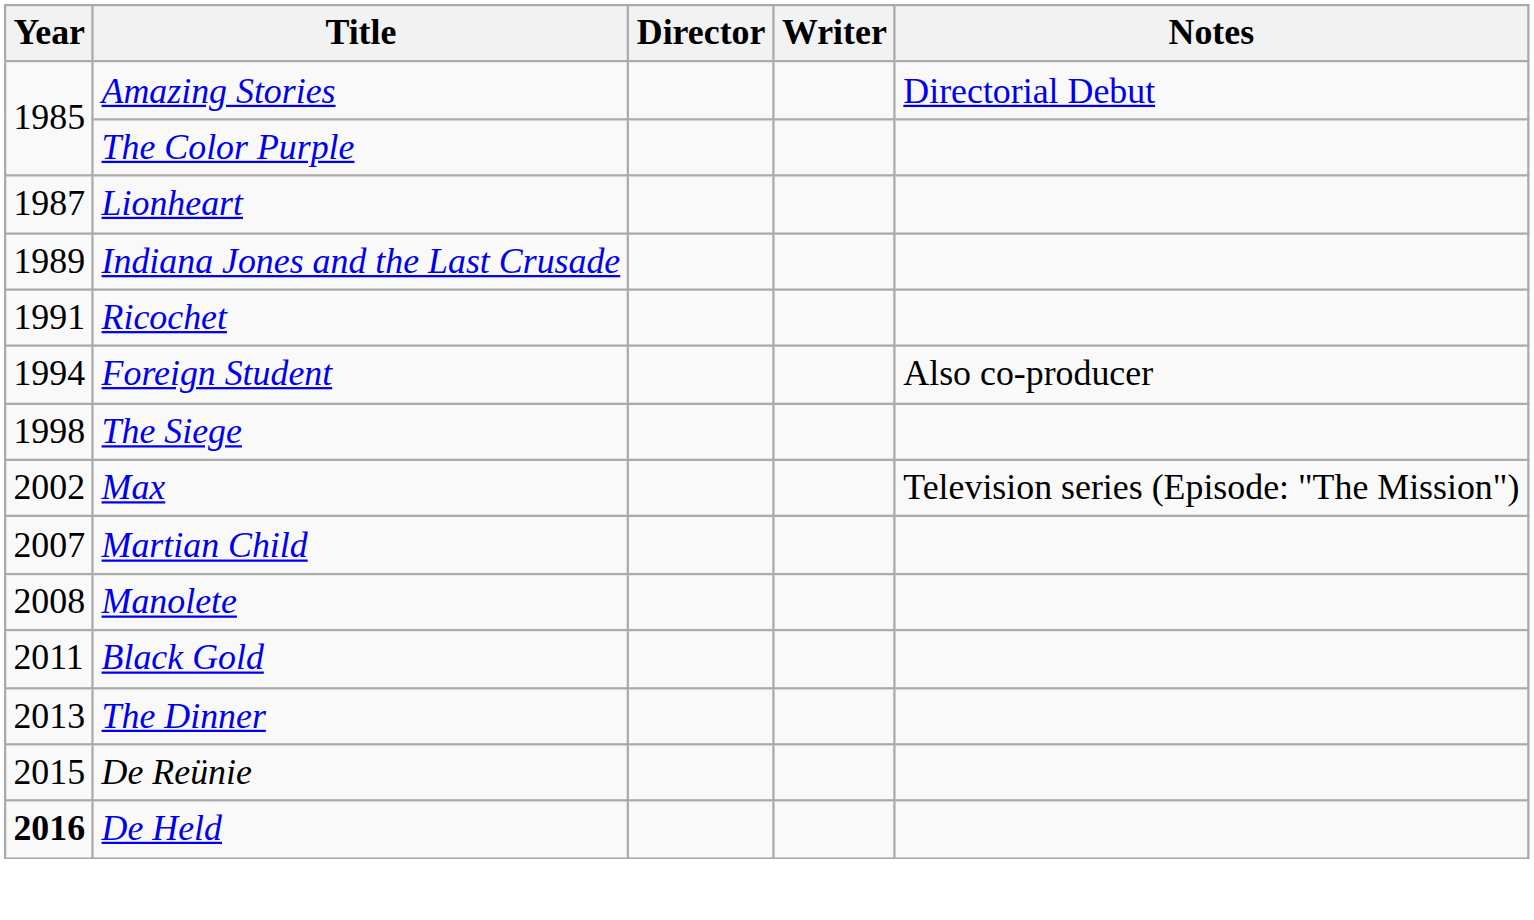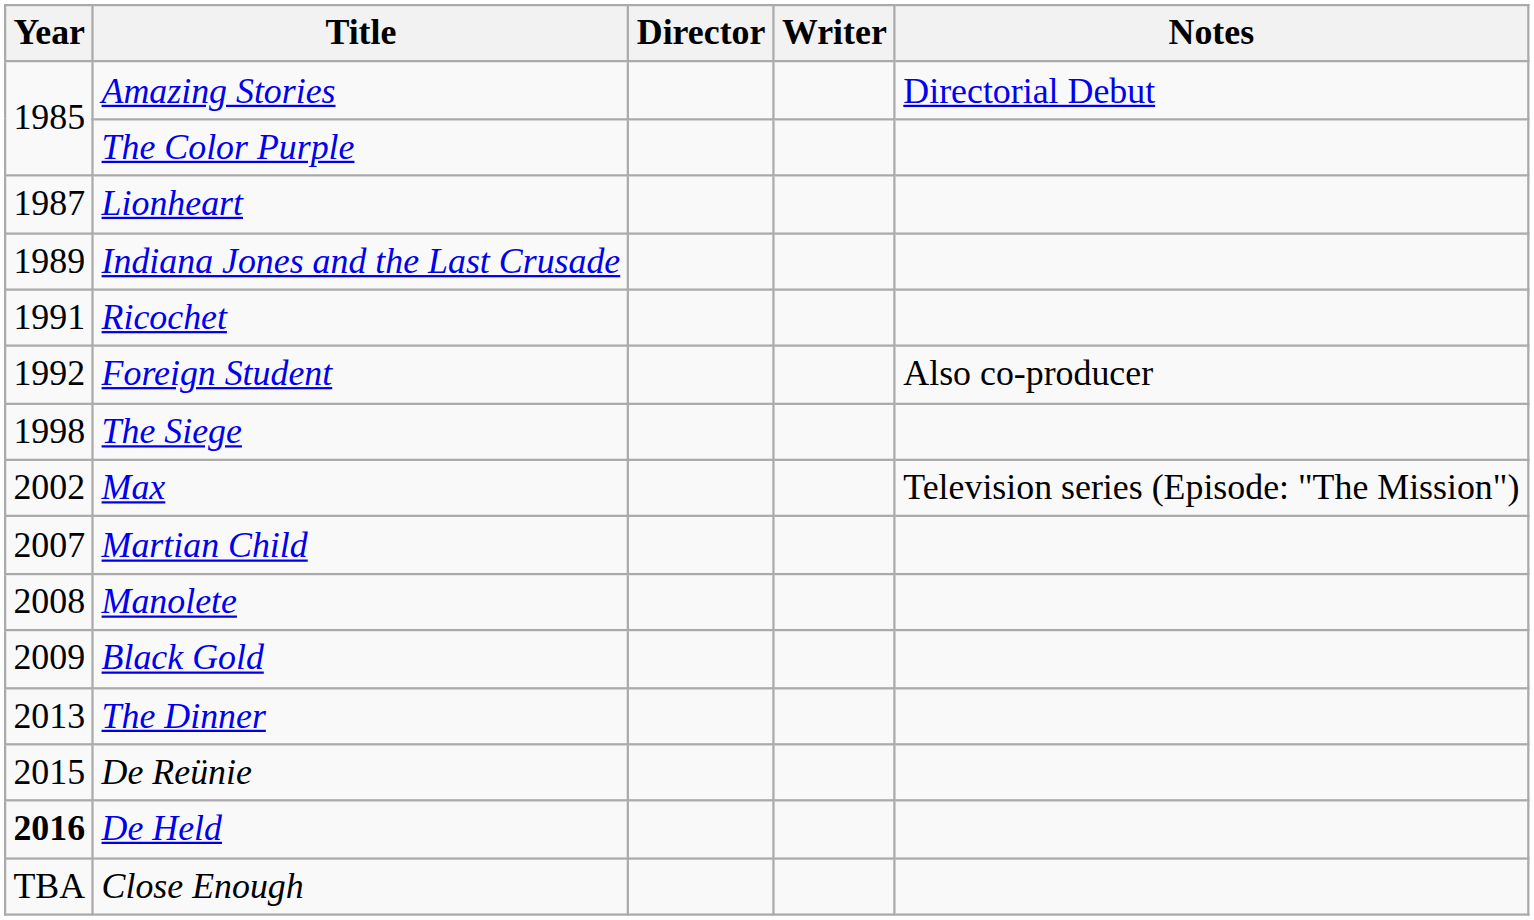 <table class="wikitable sortable">
 <tr>
 <th>Year</th>
 <th>Title</th>
 <th>Director</th>
 <th>Writer</th>
 <th>Notes</th>
 </tr>
 <tr>
 <td rowspan="2">1985</td>
 <td><em><a href='#'>Amazing Stories</a></em></td>
 <td></td>
 <td></td>
 <td><a href='#'>Directorial Debut</a></td>
 </tr>
 <tr>
 <td><em><a href='#'>The Color Purple</a></em></td>
 <td></td>
 <td></td>
 <td></td>
 </tr>
 <tr>
 <td>1987</td>
 <td><em><a href='#'>Lionheart</a></em></td>
 <td></td>
 <td></td>
 <td></td>
 </tr>
 <tr>
 <td>1989</td>
 <td><em><a href='#'>Indiana Jones and the Last Crusade</a></em></td>
 <td></td>
 <td></td>
 <td></td>
 </tr>
 <tr>
 <td>1991</td>
 <td><em><a href='#'>Ricochet</a></em></td>
 <td></td>
 <td></td>
 <td></td>
 </tr>
 <tr>
-<td>1994</td>
+<td>1992</td>
 <td><em><a href='#'>Foreign Student</a></em></td>
 <td></td>
 <td></td>
 <td>Also co-producer</td>
 </tr>
 <tr>
 <td>1998</td>
 <td><em><a href='#'>The Siege</a></em></td>
 <td></td>
 <td></td>
 <td></td>
 </tr>
 <tr>
 <td>2002</td>
 <td><em><a href='#'>Max</a></em></td>
 <td></td>
 <td></td>
 <td>Television series (Episode: "The Mission")</td>
 </tr>
 <tr>
 <td>2007</td>
 <td><em><a href='#'>Martian Child</a></em></td>
 <td></td>
 <td></td>
 <td></td>
 </tr>
 <tr>
 <td>2008</td>
 <td><em><a href='#'>Manolete</a></em></td>
 <td></td>
 <td></td>
 <td></td>
 </tr>
 <tr>
-<td>2011</td>
+<td>2009</td>
 <td><em><a href='#'>Black Gold</a></em></td>
 <td></td>
 <td></td>
 <td></td>
 </tr>
 <tr>
 <td>2013</td>
 <td><em><a href='#'>The Dinner</a></em></td>
 <td></td>
 <td></td>
 <td></td>
 </tr>
 <tr>
 <td>2015</td>
 <td><em>De Reünie</em></td>
 <td></td>
 <td></td>
 <td></td>
 </tr>
 <tr>
 <td><strong>2016</strong></td>
 <td><em><a href='#'>De Held</a></em></td>
 <td></td>
 <td></td>
 <td></td>
 </tr>
+<tr>
+<td>TBA</td>
+<td><em>Close Enough</em></td>
+<td></td>
+<td></td>
+<td></td>
+</tr>
 </table>
